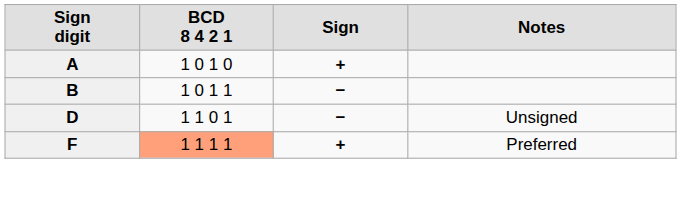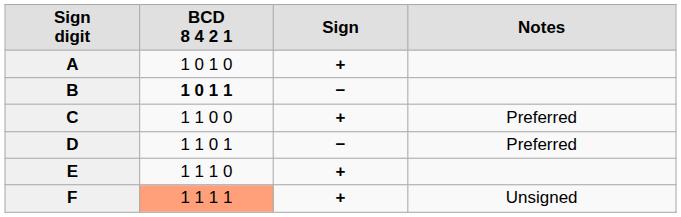 <table class="wikitable" style="margin:auto; width:40%;">
 <tr>
 <th style="background:#e0e0e0; width:20%;">Sign<br>digit</th>
 <th style="background:#e0e0e0; width:20%;">BCD<br>8 4 2 1</th>
 <th style="background:#e0e0e0; width:20%;">Sign</th>
 <th style="background:#e0e0e0; width:40%;">Notes</th>
 </tr>
 <tr style="text-align:center;">
 <th style="background:#f0f0f0;">A</th>
 <td>1 0 1 0</td>
 <td><strong>+</strong></td>
 <td> </td>
 </tr>
 <tr style="text-align:center;">
 <th style="background:#f0f0f0;">B</th>
-<td>1 0 1 1</td>
+<td><strong>1 0 1 1</strong></td>
 <td><strong>−</strong></td>
 <td> </td>
+</tr>
+<tr style="text-align:center;">
+<th style="background:#f0f0f0;">C</th>
+<td>1 1 0 0</td>
+<td><strong>+</strong></td>
+<td>Preferred</td>
 </tr>
 <tr style="text-align:center;">
 <th style="background:#f0f0f0;">D</th>
 <td>1 1 0 1</td>
 <td><strong>−</strong></td>
-<td>Unsigned</td>
+<td>Preferred</td>
+</tr>
+<tr style="text-align:center;">
+<th style="background:#f0f0f0;">E</th>
+<td>1 1 1 0</td>
+<td><strong>+</strong></td>
+<td> </td>
 </tr>
 <tr style="text-align:center;">
 <th style="background:#f0f0f0;">F</th>
 <td style="background: lightsalmon;">1 1 1 1</td>
 <td><strong>+</strong></td>
-<td>Preferred</td>
+<td>Unsigned</td>
 </tr>
 </table>
